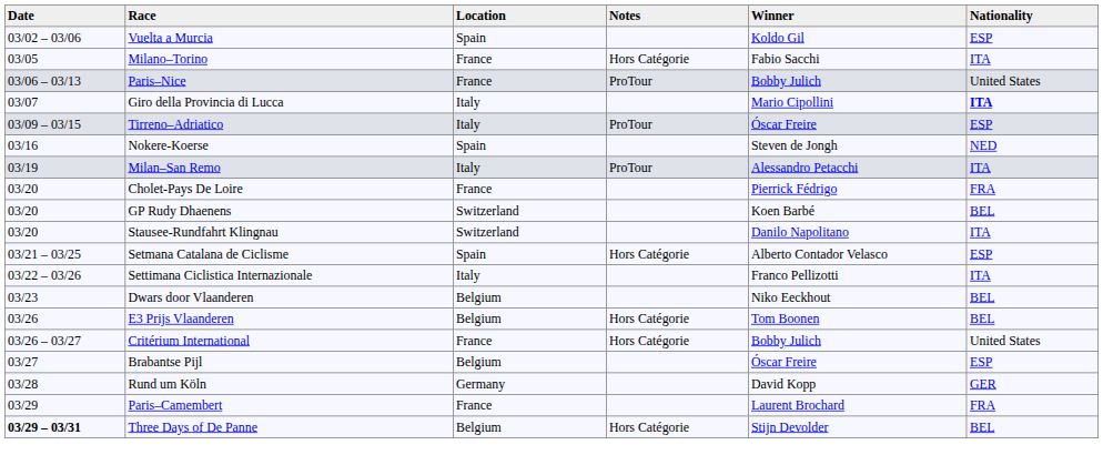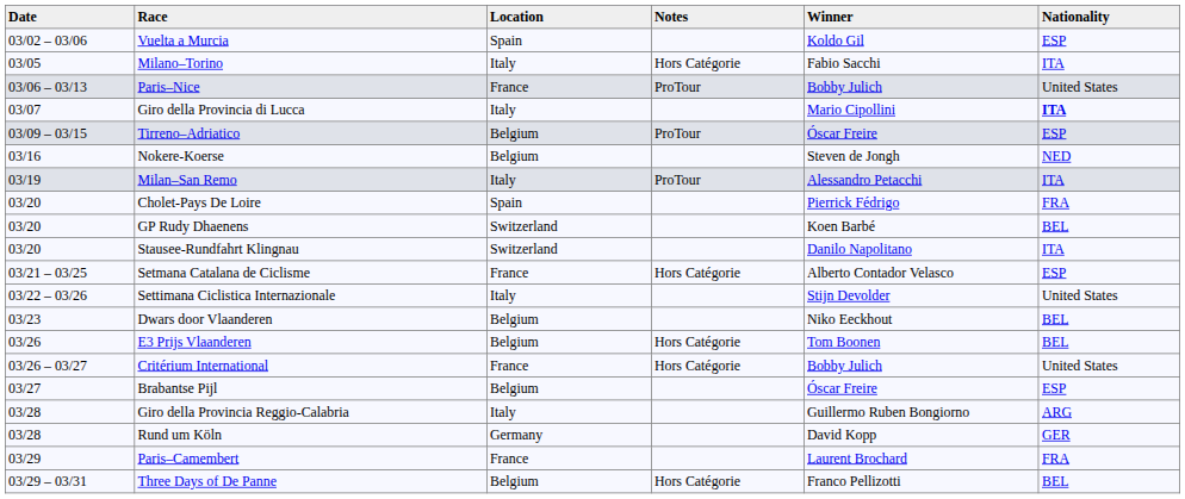 <table width="100%" bgcolor="#f7f8ff" cellpadding="3" cellspacing="0" border="1" style="font-size: 95%; border: gray solid 1px; border-collapse: collapse;">
 <tr bgcolor="#efefef">
 <td width="11%"><strong>Date</strong></td>
 <td width="30%"><strong>Race</strong></td>
 <td width="14%"><strong>Location</strong></td>
 <td width="13%"><strong>Notes</strong></td>
 <td width="20%"><strong>Winner</strong></td>
 <td width="14%"><strong>Nationality</strong></td>
 </tr>
 <tr>
 <td>03/02 – 03/06</td>
 <td><a href='#'>Vuelta a Murcia</a></td>
 <td>Spain</td>
 <td></td>
 <td><a href='#'>Koldo Gil</a></td>
 <td><a href='#'>ESP</a></td>
 </tr>
 <tr>
 <td>03/05</td>
 <td><a href='#'>Milano–Torino</a></td>
-<td>France</td>
+<td>Italy</td>
 <td>Hors Catégorie</td>
 <td>Fabio Sacchi</td>
 <td><a href='#'>ITA</a></td>
 </tr>
 <tr bgcolor="#dfe2e9">
 <td>03/06 – 03/13</td>
 <td><a href='#'>Paris–Nice</a></td>
 <td>France</td>
 <td>ProTour</td>
 <td><a href='#'>Bobby Julich</a></td>
 <td>United States</td>
 </tr>
 <tr>
 <td>03/07</td>
 <td>Giro della Provincia di Lucca</td>
 <td>Italy</td>
 <td></td>
 <td><a href='#'>Mario Cipollini</a></td>
 <td><strong><a href='#'>ITA</a></strong></td>
 </tr>
 <tr bgcolor="#dfe2e9">
 <td>03/09 – 03/15</td>
 <td><a href='#'>Tirreno–Adriatico</a></td>
-<td>Italy</td>
+<td>Belgium</td>
 <td>ProTour</td>
 <td><a href='#'>Óscar Freire</a></td>
 <td><a href='#'>ESP</a></td>
 </tr>
 <tr>
 <td>03/16</td>
 <td>Nokere-Koerse</td>
-<td>Spain</td>
+<td>Belgium</td>
 <td></td>
 <td>Steven de Jongh</td>
 <td><a href='#'>NED</a></td>
 </tr>
 <tr bgcolor="#dfe2e9">
 <td>03/19</td>
 <td><a href='#'>Milan–San Remo</a></td>
 <td>Italy</td>
 <td>ProTour</td>
 <td><a href='#'>Alessandro Petacchi</a></td>
 <td><a href='#'>ITA</a></td>
 </tr>
 <tr>
 <td>03/20</td>
 <td>Cholet-Pays De Loire</td>
-<td>France</td>
+<td>Spain</td>
 <td></td>
 <td><a href='#'>Pierrick Fédrigo</a></td>
 <td><a href='#'>FRA</a></td>
 </tr>
 <tr>
 <td>03/20</td>
 <td>GP Rudy Dhaenens</td>
 <td>Switzerland</td>
 <td></td>
 <td>Koen Barbé</td>
 <td><a href='#'>BEL</a></td>
 </tr>
 <tr>
 <td>03/20</td>
 <td>Stausee-Rundfahrt Klingnau</td>
 <td>Switzerland</td>
 <td></td>
 <td><a href='#'>Danilo Napolitano</a></td>
 <td><a href='#'>ITA</a></td>
 </tr>
 <tr>
 <td>03/21 – 03/25</td>
 <td>Setmana Catalana de Ciclisme</td>
-<td>Spain</td>
+<td>France</td>
 <td>Hors Catégorie</td>
 <td>Alberto Contador Velasco</td>
 <td><a href='#'>ESP</a></td>
 </tr>
 <tr>
 <td>03/22 – 03/26</td>
 <td>Settimana Ciclistica Internazionale</td>
 <td>Italy</td>
 <td></td>
-<td>Franco Pellizotti</td>
-<td><a href='#'>ITA</a></td>
+<td><a href='#'>Stijn Devolder</a></td>
+<td>United States</td>
 </tr>
 <tr>
 <td>03/23</td>
 <td>Dwars door Vlaanderen</td>
 <td>Belgium</td>
 <td></td>
 <td>Niko Eeckhout</td>
 <td><a href='#'>BEL</a></td>
 </tr>
 <tr>
 <td>03/26</td>
 <td><a href='#'>E3 Prijs Vlaanderen</a></td>
 <td>Belgium</td>
 <td>Hors Catégorie</td>
 <td><a href='#'>Tom Boonen</a></td>
 <td><a href='#'>BEL</a></td>
 </tr>
 <tr>
 <td>03/26 – 03/27</td>
 <td><a href='#'>Critérium International</a></td>
 <td>France</td>
 <td>Hors Catégorie</td>
 <td><a href='#'>Bobby Julich</a></td>
 <td>United States</td>
 </tr>
 <tr>
 <td>03/27</td>
 <td>Brabantse Pijl</td>
 <td>Belgium</td>
 <td></td>
 <td><a href='#'>Óscar Freire</a></td>
 <td><a href='#'>ESP</a></td>
 </tr>
 <tr>
 <td>03/28</td>
+<td>Giro della Provincia Reggio-Calabria</td>
+<td>Italy</td>
+<td></td>
+<td>Guillermo Ruben Bongiorno</td>
+<td><a href='#'>ARG</a></td>
+</tr>
+<tr>
+<td>03/28</td>
 <td>Rund um Köln</td>
 <td>Germany</td>
 <td></td>
 <td>David Kopp</td>
 <td><a href='#'>GER</a></td>
 </tr>
 <tr>
 <td>03/29</td>
 <td><a href='#'>Paris–Camembert</a></td>
 <td>France</td>
 <td></td>
 <td><a href='#'>Laurent Brochard</a></td>
 <td><a href='#'>FRA</a></td>
 </tr>
 <tr>
-<td><strong>03/29 – 03/31</strong></td>
+<td>03/29 – 03/31</td>
 <td><a href='#'>Three Days of De Panne</a></td>
 <td>Belgium</td>
 <td>Hors Catégorie</td>
-<td><a href='#'>Stijn Devolder</a></td>
+<td>Franco Pellizotti</td>
 <td><a href='#'>BEL</a></td>
 </tr>
 </table>
